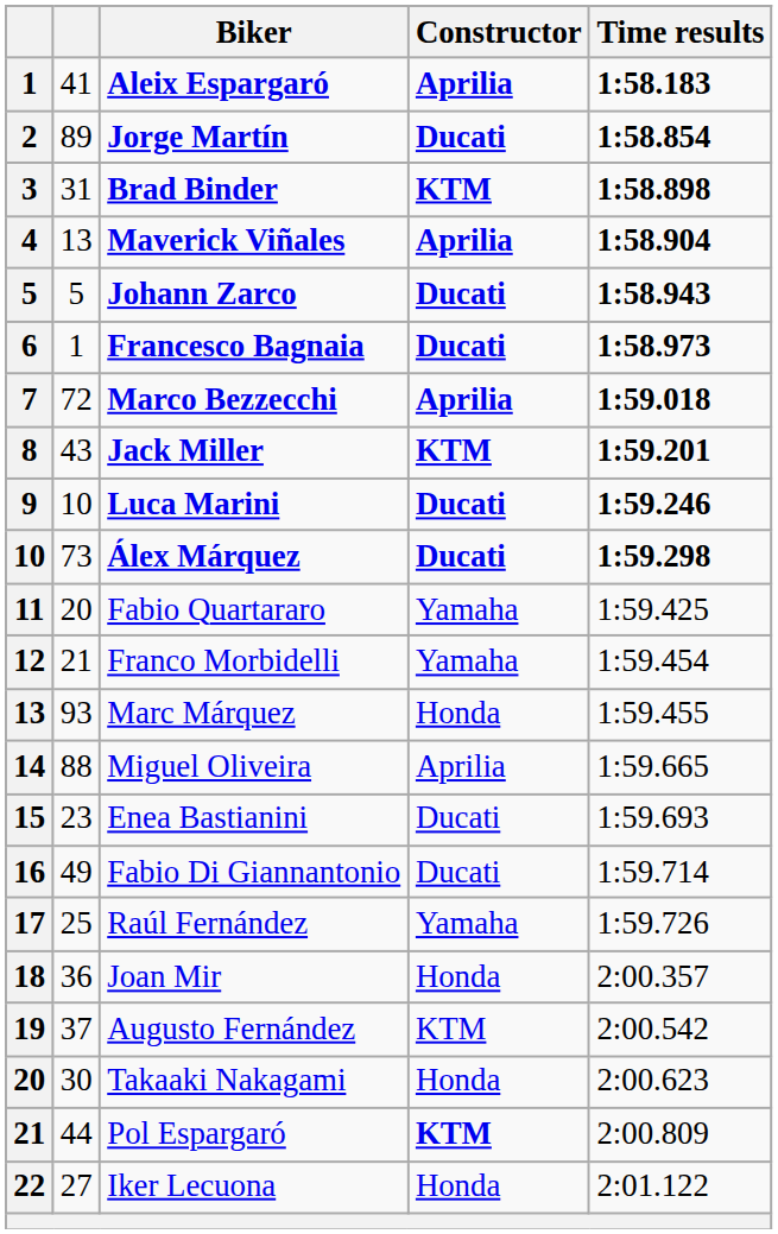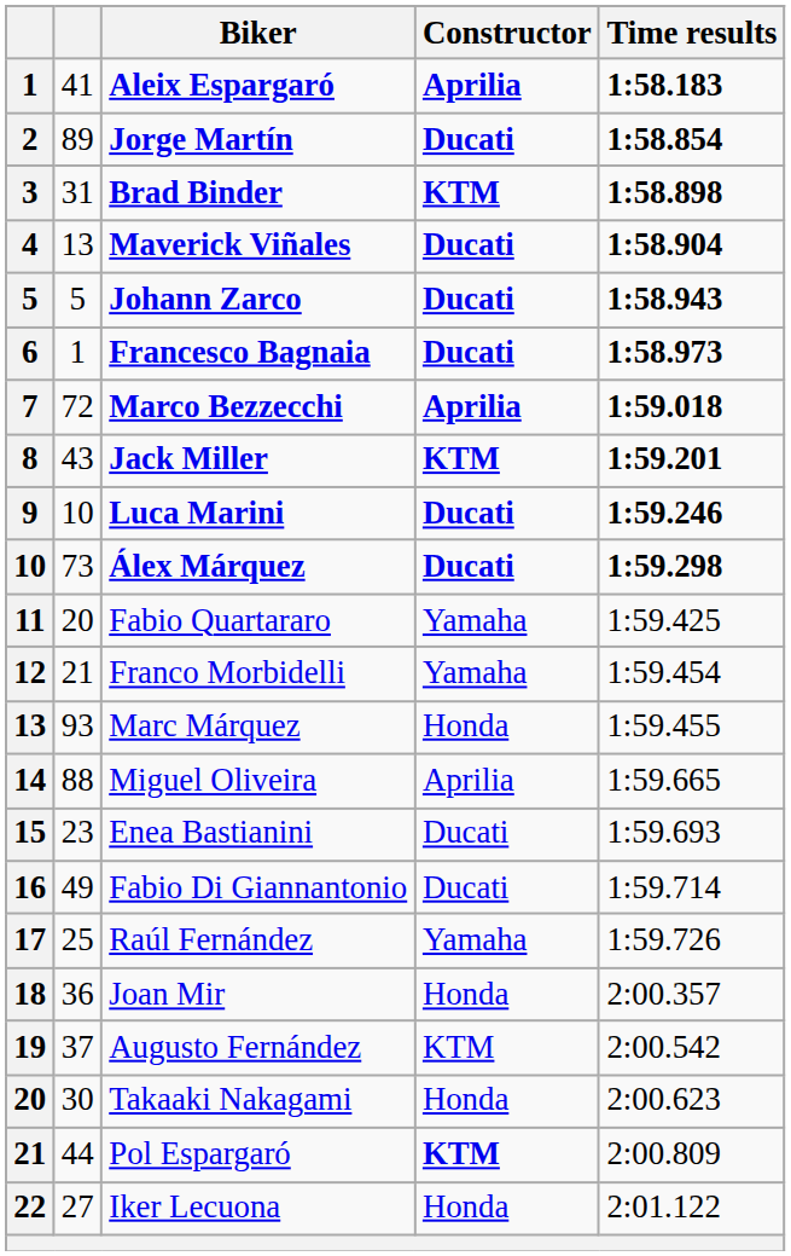 <table class="wikitable sortable" style="font-size: 85%;">
 <tr>
 <th rowspan="2"></th>
 <th rowspan="2"></th>
 <th rowspan="2">Biker</th>
 <th rowspan="2">Constructor</th>
 </tr>
 <tr>
 <th scope="col">Time results</th>
 </tr>
 <tr>
 <th scope="row">1</th>
 <td align="center">41</td>
 <td><strong> <a href='#'>Aleix Espargaró</a></strong></td>
 <td><strong><a href='#'>Aprilia</a></strong></td>
 <td><strong>1:58.183</strong></td>
 </tr>
 <tr>
 <th scope="row">2</th>
 <td align="center">89</td>
 <td><strong> <a href='#'>Jorge Martín</a></strong></td>
 <td><strong><a href='#'>Ducati</a></strong></td>
 <td><strong>1:58.854</strong></td>
 </tr>
 <tr>
 <th scope="row">3</th>
 <td align="center">31</td>
 <td><strong> <a href='#'>Brad Binder</a></strong></td>
 <td><strong><a href='#'>KTM</a></strong></td>
 <td><strong>1:58.898</strong></td>
 </tr>
 <tr>
 <th scope="row">4</th>
 <td align="center">13</td>
 <td><strong> <a href='#'>Maverick Viñales</a></strong></td>
-<td><strong><a href='#'>Aprilia</a></strong></td>
+<td><strong><a href='#'>Ducati</a></strong></td>
 <td><strong>1:58.904</strong></td>
 </tr>
 <tr>
 <th scope="row">5</th>
 <td align="center">5</td>
 <td><strong> <a href='#'>Johann Zarco</a></strong></td>
 <td><strong><a href='#'>Ducati</a></strong></td>
 <td><strong>1:58.943</strong></td>
 </tr>
 <tr>
 <th scope="row">6</th>
 <td align="center">1</td>
 <td><strong> <a href='#'>Francesco Bagnaia</a></strong></td>
 <td><strong><a href='#'>Ducati</a></strong></td>
 <td><strong>1:58.973</strong></td>
 </tr>
 <tr>
 <th scope="row">7</th>
 <td align="center">72</td>
 <td><strong> <a href='#'>Marco Bezzecchi</a></strong></td>
 <td><strong><a href='#'>Aprilia</a></strong></td>
 <td><strong>1:59.018</strong></td>
 </tr>
 <tr>
 <th scope="row">8</th>
 <td align="center">43</td>
 <td><strong> <a href='#'>Jack Miller</a></strong></td>
 <td><strong><a href='#'>KTM</a></strong></td>
 <td><strong>1:59.201</strong></td>
 </tr>
 <tr>
 <th scope="row">9</th>
 <td align="center">10</td>
 <td><strong> <a href='#'>Luca Marini</a></strong></td>
 <td><strong><a href='#'>Ducati</a></strong></td>
 <td><strong>1:59.246</strong></td>
 </tr>
 <tr>
 <th scope="row">10</th>
 <td align="center">73</td>
 <td><strong> <a href='#'>Álex Márquez</a></strong></td>
 <td><strong><a href='#'>Ducati</a></strong></td>
 <td><strong>1:59.298</strong></td>
 </tr>
 <tr>
 <th scope="row">11</th>
 <td align="center">20</td>
 <td> <a href='#'>Fabio Quartararo</a></td>
 <td><a href='#'>Yamaha</a></td>
 <td>1:59.425</td>
 </tr>
 <tr>
 <th scope="row">12</th>
 <td align="center">21</td>
 <td> <a href='#'>Franco Morbidelli</a></td>
 <td><a href='#'>Yamaha</a></td>
 <td>1:59.454</td>
 </tr>
 <tr>
 <th scope="row">13</th>
 <td align="center">93</td>
 <td> <a href='#'>Marc Márquez</a></td>
 <td><a href='#'>Honda</a></td>
 <td>1:59.455</td>
 </tr>
 <tr>
 <th scope="row">14</th>
 <td align="center">88</td>
 <td> <a href='#'>Miguel Oliveira</a></td>
 <td><a href='#'>Aprilia</a></td>
 <td>1:59.665</td>
 </tr>
 <tr>
 <th scope="row">15</th>
 <td align="center">23</td>
 <td> <a href='#'>Enea Bastianini</a></td>
 <td><a href='#'>Ducati</a></td>
 <td>1:59.693</td>
 </tr>
 <tr>
 <th scope="row">16</th>
 <td align="center">49</td>
 <td> <a href='#'>Fabio Di Giannantonio</a></td>
 <td><a href='#'>Ducati</a></td>
 <td>1:59.714</td>
 </tr>
 <tr>
 <th scope="row">17</th>
 <td align="center">25</td>
 <td> <a href='#'>Raúl Fernández</a></td>
 <td><a href='#'>Yamaha</a></td>
 <td>1:59.726</td>
 </tr>
 <tr>
 <th scope="row">18</th>
 <td align="center">36</td>
 <td> <a href='#'>Joan Mir</a></td>
 <td><a href='#'>Honda</a></td>
 <td>2:00.357</td>
 </tr>
 <tr>
 <th scope="row">19</th>
 <td align="center">37</td>
 <td> <a href='#'>Augusto Fernández</a></td>
 <td><a href='#'>KTM</a></td>
 <td>2:00.542</td>
 </tr>
 <tr>
 <th scope="row">20</th>
 <td align="center">30</td>
 <td> <a href='#'>Takaaki Nakagami</a></td>
 <td><a href='#'>Honda</a></td>
 <td>2:00.623</td>
 </tr>
 <tr>
 <th scope="row">21</th>
 <td align="center">44</td>
 <td> <a href='#'>Pol Espargaró</a></td>
 <td><strong><a href='#'>KTM</a></strong></td>
 <td>2:00.809</td>
 </tr>
 <tr>
 <th scope="row">22</th>
 <td align="center">27</td>
 <td> <a href='#'>Iker Lecuona</a></td>
 <td><a href='#'>Honda</a></td>
 <td>2:01.122</td>
 </tr>
 <tr>
 <th colspan="7"></th>
 </tr>
 </table>
